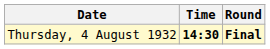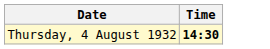 <table class="wikitable">
 <tr>
 <th>Date</th>
 <th>Time</th>
-<th>Round</th>
 </tr>
 <tr style=background:lemonchiffon>
 <td>Thursday, 4 August 1932</td>
 <td><strong>14:30</strong></td>
-<td><strong>Final</strong></td>
 </tr>
 </table>
